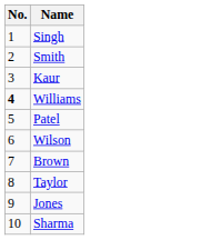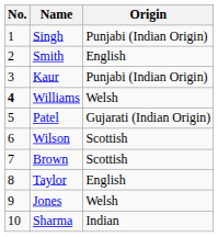 <table class="wikitable">
 <tr>
 <th>No.</th>
 <th>Name</th>
+<th>Origin</th>
 </tr>
 <tr>
 <td>1</td>
 <td><a href='#'>Singh</a></td>
+<td>Punjabi (Indian Origin)</td>
 </tr>
 <tr>
 <td>2</td>
 <td><a href='#'>Smith</a></td>
+<td>English</td>
 </tr>
 <tr>
 <td>3</td>
 <td><a href='#'>Kaur</a></td>
+<td>Punjabi (Indian Origin)</td>
 </tr>
 <tr>
 <td><strong>4</strong></td>
 <td><a href='#'>Williams</a></td>
+<td>Welsh</td>
 </tr>
 <tr>
 <td>5</td>
 <td><a href='#'>Patel</a></td>
+<td>Gujarati (Indian Origin)</td>
 </tr>
 <tr>
 <td>6</td>
 <td><a href='#'>Wilson</a></td>
+<td>Scottish</td>
 </tr>
 <tr>
 <td>7</td>
 <td><a href='#'>Brown</a></td>
+<td>Scottish</td>
 </tr>
 <tr>
 <td>8</td>
 <td><a href='#'>Taylor</a></td>
+<td>English</td>
 </tr>
 <tr>
 <td>9</td>
 <td><a href='#'>Jones</a></td>
+<td>Welsh</td>
 </tr>
 <tr>
 <td>10</td>
 <td><a href='#'>Sharma</a></td>
+<td>Indian</td>
 </tr>
 </table>
